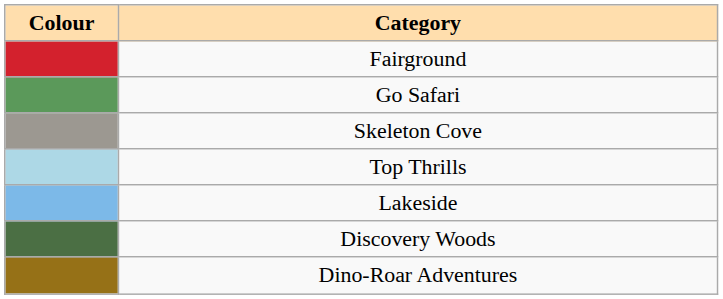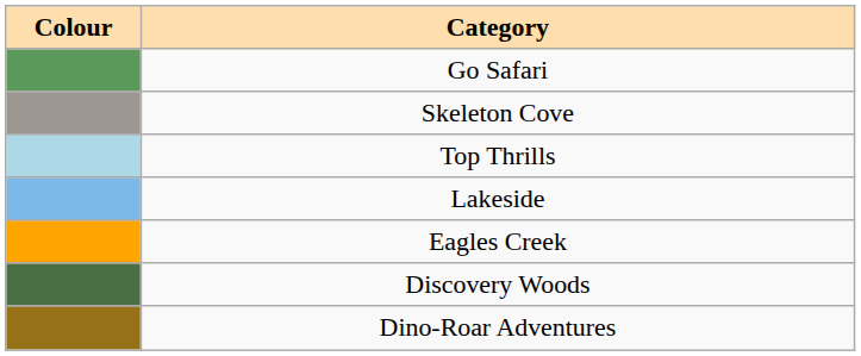 <table class="wikitable" width=25% border=1 style="font-size: 95%">
 <tr>
 <th style="background:#ffdead" width=2%>Colour</th>
 <th style="background:#ffdead" width=23%>Category</th>
-</tr>
-<tr>
-<td bgcolor="#D3212D" height="10px"></td>
-<td style="text-align: center;">Fairground</td>
 </tr>
 <tr>
 <td bgcolor="#5B995A" height="10px"></td>
 <td style="text-align: center;">Go Safari</td>
 </tr>
 <tr>
 <td bgcolor="#9C9891" height="10px"></td>
 <td style="text-align: center;">Skeleton Cove</td>
 </tr>
 <tr>
 <td bgcolor="#add8e6" height="10px"></td>
 <td style="text-align: center;">Top Thrills</td>
 </tr>
 <tr>
 <td bgcolor="#7CB9E8" height="10px"></td>
 <td style="text-align: center;">Lakeside</td>
 </tr>
 <tr>
+<td bgcolor="#FFA500" height="10px"></td>
+<td style="text-align: center;">Eagles Creek</td>
+</tr>
+<tr>
 <td bgcolor="#4B6F44" height="10px"></td>
 <td style="text-align: center;">Discovery Woods</td>
 </tr>
 <tr>
 <td bgcolor="#967117" height="10px"></td>
 <td style="text-align: center;">Dino-Roar Adventures</td>
 </tr>
 </table>
